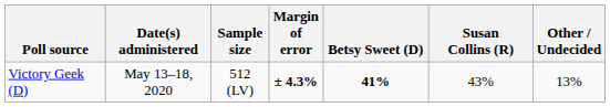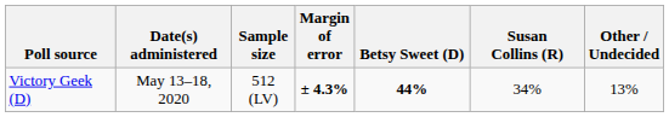 <table class="wikitable" style="font-size:90%;text-align:center;">
 <tr valign=bottom>
 <th>Poll source</th>
 <th>Date(s)<br>administered</th>
 <th>Sample<br>size</th>
 <th>Margin<br>of error</th>
 <th style="width:100px;">Betsy Sweet (D)</th>
 <th style="width:100px;">Susan<br>Collins (R)</th>
 <th>Other /<br>Undecided</th>
 </tr>
 <tr>
 <td style="text-align:left;"><a href='#'>Victory Geek (D)</a></td>
 <td>May 13–18, 2020</td>
 <td>512 (LV)</td>
 <td><strong>± 4.3%</strong></td>
-<td><strong>41%</strong></td>
-<td>43%</td>
+<td><strong>44%</strong></td>
+<td>34%</td>
 <td>13%</td>
 </tr>
 </table>
